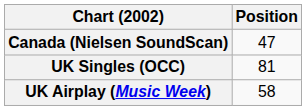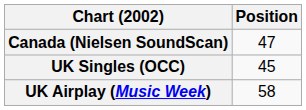 <table class="wikitable sortable plainrowheaders" style="text-align:center">
 <tr>
 <th scope="col">Chart (2002)</th>
 <th scope="col">Position</th>
 </tr>
 <tr>
 <th scope="row">Canada (Nielsen SoundScan)</th>
 <td>47</td>
 </tr>
 <tr>
 <th scope="row">UK Singles (OCC)</th>
-<td>81</td>
+<td>45</td>
 </tr>
 <tr>
 <th scope="row">UK Airplay (<em><a href='#'>Music Week</a></em>)</th>
 <td>58</td>
 </tr>
 </table>
